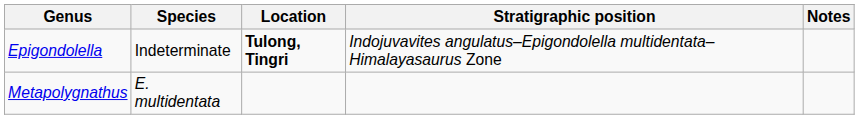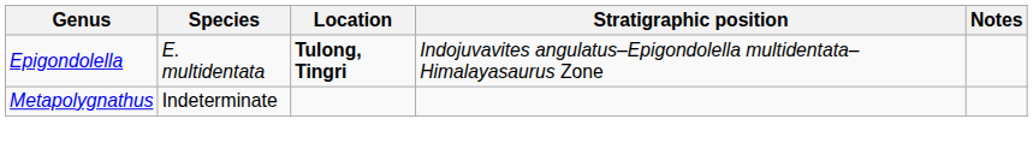 <table class="wikitable" align="center">
 <tr>
 <th>Genus</th>
 <th>Species</th>
 <th>Location</th>
 <th>Stratigraphic position</th>
 <th>Notes</th>
 </tr>
 <tr>
 <td><em><a href='#'>Epigondolella</a></em></td>
-<td>Indeterminate</td>
+<td><em>E. multidentata</em></td>
 <td><strong>Tulong, Tingri</strong></td>
 <td><em>Indojuvavites angulatus</em>–<em>Epigondolella multidentata</em>–<em>Himalayasaurus</em> Zone</td>
 <td></td>
 </tr>
 <tr>
 <td><em><a href='#'>Metapolygnathus</a></em></td>
-<td><em>E. multidentata</em></td>
+<td>Indeterminate</td>
 <td></td>
 <td></td>
 </tr>
 </table>
